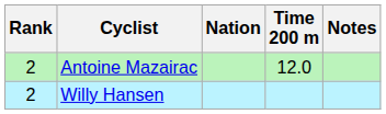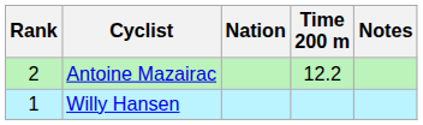 <table class="wikitable sortable" style="text-align:center;">
 <tr>
 <th>Rank</th>
 <th>Cyclist</th>
 <th>Nation</th>
 <th>Time<br>200 m</th>
 <th>Notes</th>
 </tr>
 <tr bgcolor=bbf3bb>
 <td>2</td>
 <td align=left><a href='#'>Antoine Mazairac</a></td>
 <td align=left></td>
-<td>12.0</td>
+<td>12.2</td>
 <td></td>
 </tr>
 <tr bgcolor=bbf3ff>
-<td>2</td>
+<td>1</td>
 <td align=left><a href='#'>Willy Hansen</a></td>
 <td align=left></td>
 <td></td>
 <td></td>
 </tr>
 </table>
